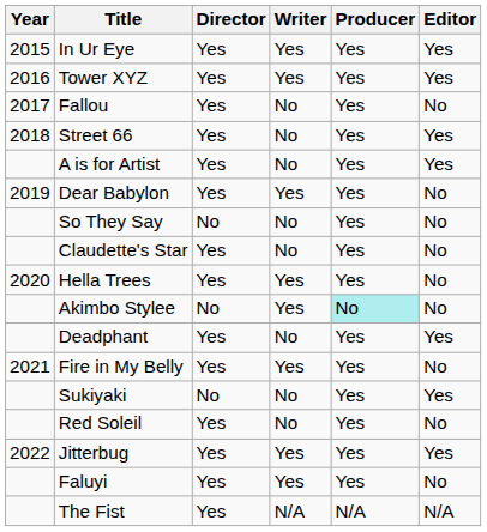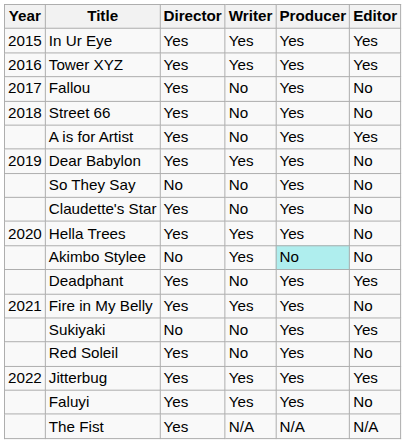 <table class="wikitable">
 <tr>
 <th>Year</th>
 <th>Title</th>
 <th>Director</th>
 <th>Writer</th>
 <th>Producer</th>
 <th>Editor</th>
 </tr>
 <tr>
 <td>2015</td>
 <td>In Ur Eye</td>
 <td>Yes</td>
 <td>Yes</td>
 <td>Yes</td>
 <td>Yes</td>
 </tr>
 <tr>
 <td>2016</td>
 <td>Tower XYZ</td>
 <td>Yes</td>
 <td>Yes</td>
 <td>Yes</td>
 <td>Yes</td>
 </tr>
 <tr>
 <td>2017</td>
 <td>Fallou</td>
 <td>Yes</td>
 <td>No</td>
 <td>Yes</td>
 <td>No</td>
 </tr>
 <tr>
 <td>2018</td>
 <td>Street 66</td>
 <td>Yes</td>
 <td>No</td>
 <td>Yes</td>
-<td>Yes</td>
+<td>No</td>
 </tr>
 <tr>
 <td></td>
 <td>A is for Artist</td>
 <td>Yes</td>
 <td>No</td>
 <td>Yes</td>
 <td>Yes</td>
 </tr>
 <tr>
 <td>2019</td>
 <td>Dear Babylon</td>
 <td>Yes</td>
 <td>Yes</td>
 <td>Yes</td>
 <td>No</td>
 </tr>
 <tr>
 <td></td>
 <td>So They Say</td>
 <td>No</td>
 <td>No</td>
 <td>Yes</td>
 <td>No</td>
 </tr>
 <tr>
 <td></td>
 <td>Claudette's Star</td>
 <td>Yes</td>
 <td>No</td>
 <td>Yes</td>
 <td>No</td>
 </tr>
 <tr>
 <td>2020</td>
 <td>Hella Trees</td>
 <td>Yes</td>
 <td>Yes</td>
 <td>Yes</td>
 <td>No</td>
 </tr>
 <tr>
 <td></td>
 <td>Akimbo Stylee</td>
 <td>No</td>
 <td>Yes</td>
 <td style="background: paleturquoise;">No</td>
 <td>No</td>
 </tr>
 <tr>
 <td></td>
 <td>Deadphant</td>
 <td>Yes</td>
 <td>No</td>
 <td>Yes</td>
 <td>Yes</td>
 </tr>
 <tr>
 <td>2021</td>
 <td>Fire in My Belly</td>
 <td>Yes</td>
 <td>Yes</td>
 <td>Yes</td>
 <td>No</td>
 </tr>
 <tr>
 <td></td>
 <td>Sukiyaki</td>
 <td>No</td>
 <td>No</td>
 <td>Yes</td>
 <td>Yes</td>
 </tr>
 <tr>
 <td></td>
 <td>Red Soleil</td>
 <td>Yes</td>
 <td>No</td>
 <td>Yes</td>
 <td>No</td>
 </tr>
 <tr>
 <td>2022</td>
 <td>Jitterbug</td>
 <td>Yes</td>
 <td>Yes</td>
 <td>Yes</td>
 <td>Yes</td>
 </tr>
 <tr>
 <td></td>
 <td>Faluyi</td>
 <td>Yes</td>
 <td>Yes</td>
 <td>Yes</td>
 <td>No</td>
 </tr>
 <tr>
 <td></td>
 <td>The Fist</td>
 <td>Yes</td>
 <td>N/A</td>
 <td>N/A</td>
 <td>N/A</td>
 </tr>
 </table>
